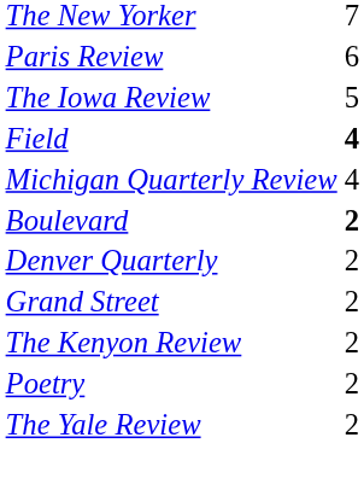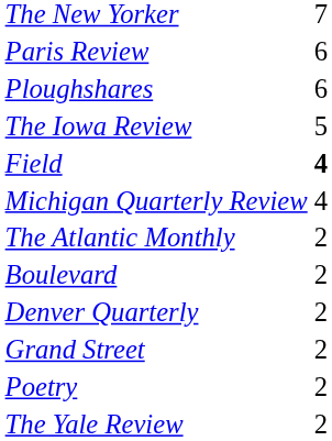 <table>
 <tr>
 <td><em><a href='#'>The New Yorker</a></em></td>
 <td>7</td>
 </tr>
 <tr>
 <td><em><a href='#'>Paris Review</a></em></td>
+<td>6</td>
+</tr>
+<tr>
+<td><em><a href='#'>Ploughshares</a></em></td>
 <td>6</td>
 </tr>
 <tr>
 <td><em><a href='#'>The Iowa Review</a></em></td>
 <td>5</td>
 </tr>
 <tr>
 <td><em><a href='#'>Field</a></em></td>
 <td><strong>4</strong></td>
 </tr>
 <tr>
 <td><em><a href='#'>Michigan Quarterly Review</a></em></td>
 <td>4</td>
 </tr>
 <tr>
+<td><em><a href='#'>The Atlantic Monthly</a></em></td>
+<td>2</td>
+</tr>
+<tr>
 <td><em><a href='#'>Boulevard</a></em></td>
-<td><strong>2</strong></td>
+<td>2</td>
 </tr>
 <tr>
 <td><em><a href='#'>Denver Quarterly</a></em></td>
 <td>2</td>
 </tr>
 <tr>
 <td><em><a href='#'>Grand Street</a></em></td>
-<td>2</td>
-</tr>
-<tr>
-<td><em><a href='#'>The Kenyon Review</a></em></td>
 <td>2</td>
 </tr>
 <tr>
 <td><em><a href='#'>Poetry</a></em></td>
 <td>2</td>
 </tr>
 <tr>
 <td><em><a href='#'>The Yale Review</a></em></td>
 <td>2</td>
 </tr>
 </table>
